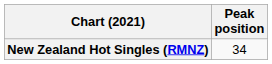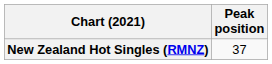 <table class="wikitable sortable plainrowheaders" style="text-align:center">
 <tr>
 <th scope="col">Chart (2021)</th>
 <th scope="col">Peak<br>position</th>
 </tr>
 <tr>
 <th scope="row">New Zealand Hot Singles (<a href='#'>RMNZ</a>)</th>
-<td>34</td>
+<td>37</td>
 </tr>
 </table>
